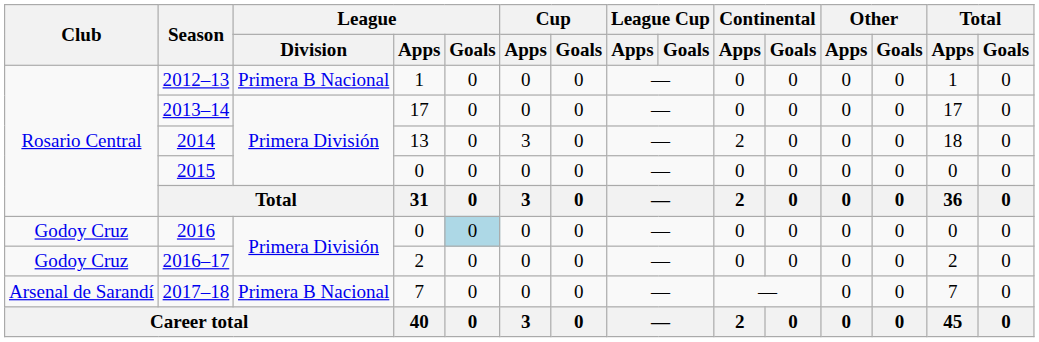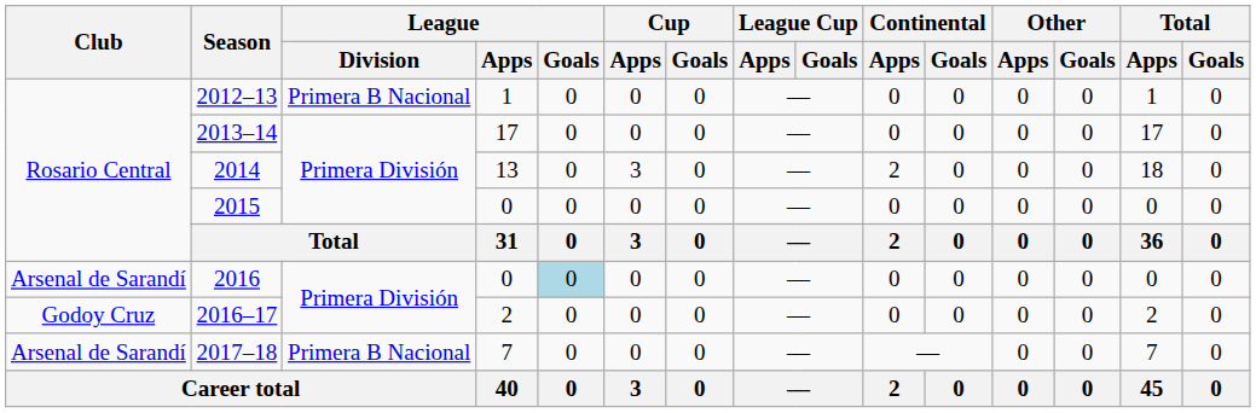 <table class="wikitable" style="text-align:center">
 <tr>
 <th rowspan="2">Club</th>
 <th rowspan="2">Season</th>
 <th colspan="3">League</th>
 <th colspan="2">Cup</th>
 <th colspan="2">League Cup</th>
 <th colspan="2">Continental</th>
 <th colspan="2">Other</th>
 <th colspan="2">Total</th>
 </tr>
 <tr>
 <th>Division</th>
 <th>Apps</th>
 <th>Goals</th>
 <th>Apps</th>
 <th>Goals</th>
 <th>Apps</th>
 <th>Goals</th>
 <th>Apps</th>
 <th>Goals</th>
 <th>Apps</th>
 <th>Goals</th>
 <th>Apps</th>
 <th>Goals</th>
 </tr>
 <tr>
 <td rowspan="5"><a href='#'>Rosario Central</a></td>
 <td><a href='#'>2012–13</a></td>
 <td rowspan="1"><a href='#'>Primera B Nacional</a></td>
 <td>1</td>
 <td>0</td>
 <td>0</td>
 <td>0</td>
 <td colspan="2">—</td>
 <td>0</td>
 <td>0</td>
 <td>0</td>
 <td>0</td>
 <td>1</td>
 <td>0</td>
 </tr>
 <tr>
 <td><a href='#'>2013–14</a></td>
 <td rowspan="3"><a href='#'>Primera División</a></td>
 <td>17</td>
 <td>0</td>
 <td>0</td>
 <td>0</td>
 <td colspan="2">—</td>
 <td>0</td>
 <td>0</td>
 <td>0</td>
 <td>0</td>
 <td>17</td>
 <td>0</td>
 </tr>
 <tr>
 <td><a href='#'>2014</a></td>
 <td>13</td>
 <td>0</td>
 <td>3</td>
 <td>0</td>
 <td colspan="2">—</td>
 <td>2</td>
 <td>0</td>
 <td>0</td>
 <td>0</td>
 <td>18</td>
 <td>0</td>
 </tr>
 <tr>
 <td><a href='#'>2015</a></td>
 <td>0</td>
 <td>0</td>
 <td>0</td>
 <td>0</td>
 <td colspan="2">—</td>
 <td>0</td>
 <td>0</td>
 <td>0</td>
 <td>0</td>
 <td>0</td>
 <td>0</td>
 </tr>
 <tr>
 <th colspan="2">Total</th>
 <th>31</th>
 <th>0</th>
 <th>3</th>
 <th>0</th>
 <th colspan="2">—</th>
 <th>2</th>
 <th>0</th>
 <th>0</th>
 <th>0</th>
 <th>36</th>
 <th>0</th>
 </tr>
 <tr>
-<td rowspan="1"><a href='#'>Godoy Cruz</a></td>
+<td rowspan="1"><a href='#'>Arsenal de Sarandí</a></td>
 <td><a href='#'>2016</a></td>
 <td rowspan="2"><a href='#'>Primera División</a></td>
 <td>0</td>
 <td style="background: lightblue;">0</td>
 <td>0</td>
 <td>0</td>
 <td colspan="2">—</td>
 <td>0</td>
 <td>0</td>
 <td>0</td>
 <td>0</td>
 <td>0</td>
 <td>0</td>
 </tr>
 <tr>
 <td rowspan="1"><a href='#'>Godoy Cruz</a></td>
 <td><a href='#'>2016–17</a></td>
 <td>2</td>
 <td>0</td>
 <td>0</td>
 <td>0</td>
 <td colspan="2">—</td>
 <td>0</td>
 <td>0</td>
 <td>0</td>
 <td>0</td>
 <td>2</td>
 <td>0</td>
 </tr>
 <tr>
 <td rowspan="1"><a href='#'>Arsenal de Sarandí</a></td>
 <td><a href='#'>2017–18</a></td>
 <td rowspan="1"><a href='#'>Primera B Nacional</a></td>
 <td>7</td>
 <td>0</td>
 <td>0</td>
 <td>0</td>
 <td colspan="2">—</td>
 <td colspan="2">—</td>
 <td>0</td>
 <td>0</td>
 <td>7</td>
 <td>0</td>
 </tr>
 <tr>
 <th colspan="3">Career total</th>
 <th>40</th>
 <th>0</th>
 <th>3</th>
 <th>0</th>
 <th colspan="2">—</th>
 <th>2</th>
 <th>0</th>
 <th>0</th>
 <th>0</th>
 <th>45</th>
 <th>0</th>
 </tr>
 </table>
